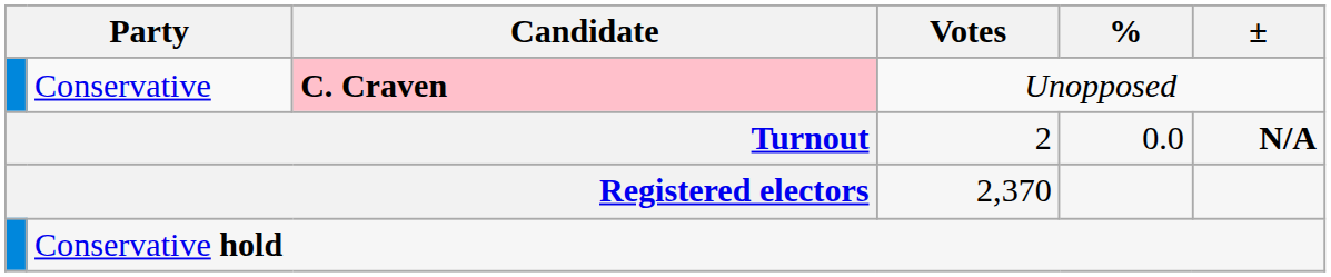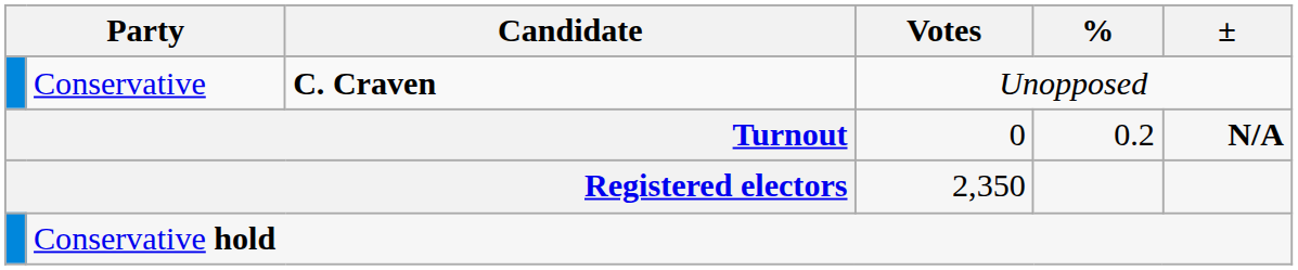 <table class=wikitable>
 <tr>
 <th scope="col" colspan="2" style="width: 130px">Party</th>
 <th scope="col" style="width: 17em">Candidate</th>
 <th scope="col" style="width: 5em">Votes</th>
 <th scope="col" style="width: 3.5em">%</th>
 <th scope="col" style="width: 3.5em">±</th>
 </tr>
 <tr>
 <td style="background:#0087DC;"></td>
 <td><a href='#'>Conservative</a></td>
-<td style="background: pink;"><strong>C. Craven</strong></td>
+<td><strong>C. Craven</strong></td>
 <td style="text-align: center; "colspan="3"><em>Unopposed</em></td>
 </tr>
 <tr style="background-color:#F6F6F6">
 <th colspan="3" style="text-align: right; margin-right: 0.5em"><a href='#'>Turnout</a></th>
-<td style="text-align: right; margin-right: 0.5em">2</td>
-<td style="text-align: right; margin-right: 0.5em">0.0</td>
+<td style="text-align: right; margin-right: 0.5em">0</td>
+<td style="text-align: right; margin-right: 0.5em">0.2</td>
 <td style="text-align: right; margin-right: 0.5em"><strong>N/A</strong></td>
 </tr>
 <tr style="background-color:#F6F6F6;">
 <th colspan="3" style="text-align:right;"><a href='#'>Registered electors</a></th>
-<td style="text-align:right; margin-right:0.5em">2,370</td>
+<td style="text-align:right; margin-right:0.5em">2,350</td>
 <td></td>
 <td></td>
 </tr>
 <tr style="background-color:#F6F6F6">
 <td style="background:#0087DC;"></td>
 <td colspan="5"><a href='#'>Conservative</a> <strong>hold</strong></td>
 </tr>
 </table>
